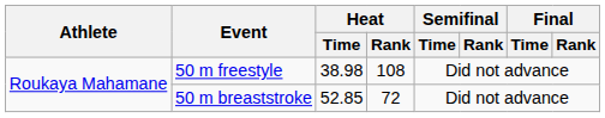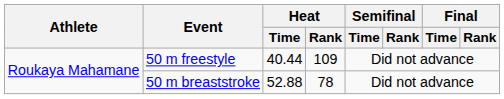 <table class=wikitable style="font-size:90%">
 <tr>
 <th rowspan="2">Athlete</th>
 <th rowspan="2">Event</th>
 <th colspan="2">Heat</th>
 <th colspan="2">Semifinal</th>
 <th colspan="2">Final</th>
 </tr>
 <tr style="font-size:95%">
 <th>Time</th>
 <th>Rank</th>
 <th>Time</th>
 <th>Rank</th>
 <th>Time</th>
 <th>Rank</th>
 </tr>
 <tr align=center>
 <td align=left rowspan=2><a href='#'>Roukaya Mahamane</a></td>
 <td align=left><a href='#'>50 m freestyle</a></td>
-<td>38.98</td>
-<td>108</td>
+<td>40.44</td>
+<td>109</td>
 <td colspan=4>Did not advance</td>
 </tr>
 <tr align=center>
 <td align=left><a href='#'>50 m breaststroke</a></td>
-<td>52.85</td>
-<td>72</td>
+<td>52.88</td>
+<td>78</td>
 <td colspan=4>Did not advance</td>
 </tr>
 </table>
